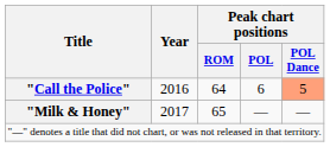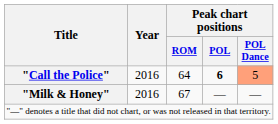 <table class="wikitable plainrowheaders" style="text-align:center;">
 <tr>
 <th scope="col" rowspan="2">Title</th>
 <th scope="col" rowspan="2">Year</th>
 <th scope="col" colspan="3">Peak chart positions</th>
 </tr>
 <tr>
 <th style="width:3em;font-size:85%;"><a href='#'>ROM</a><br></th>
 <th style="width:3em;font-size:85%;"><a href='#'>POL</a><br></th>
 <th style="width:3em;font-size:85%;"><a href='#'>POL<br>Dance</a><br></th>
 </tr>
 <tr>
 <th scope="row">"<a href='#'>Call the Police</a>"</th>
 <td rowspan="1">2016</td>
 <td>64</td>
-<td>6</td>
+<td><strong>6</strong></td>
 <td style="background: lightsalmon;">5</td>
 </tr>
 <tr>
 <th scope="row">"Milk & Honey"</th>
-<td rowspan="1">2017</td>
-<td>65</td>
+<td rowspan="1">2016</td>
+<td>67</td>
 <td>—</td>
 <td>—</td>
 </tr>
 <tr>
 <td colspan="15" style="font-size:9pt">"—" denotes a title that did not chart, or was not released in that territory.</td>
 </tr>
 </table>
